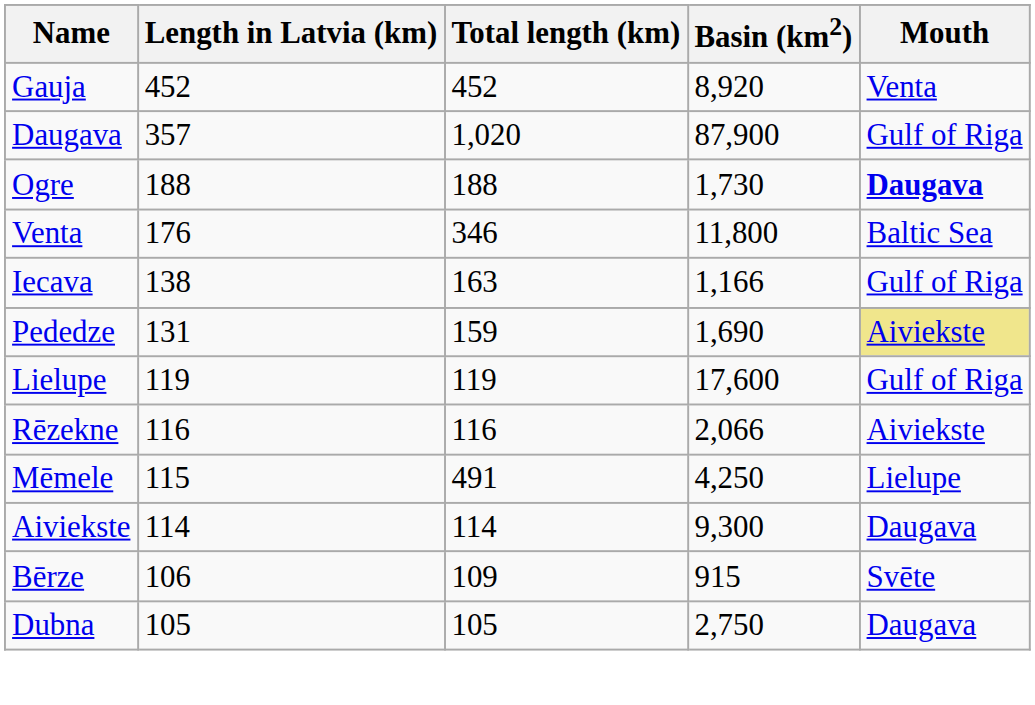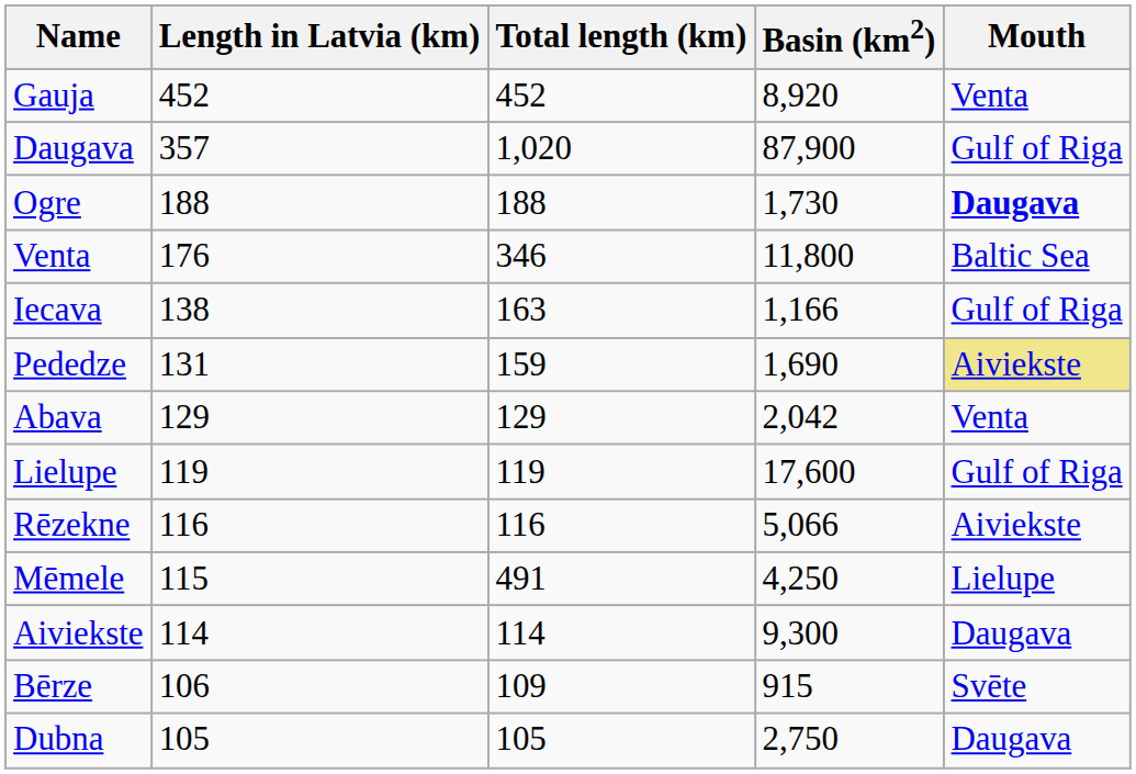 <table class="wikitable sortable">
 <tr>
 <th>Name</th>
 <th>Length in Latvia (km)</th>
 <th>Total length (km)</th>
 <th>Basin (km<sup>2</sup>)</th>
 <th>Mouth</th>
 </tr>
 <tr>
 <td><a href='#'>Gauja</a></td>
 <td>452</td>
 <td>452</td>
 <td>8,920</td>
 <td><a href='#'>Venta</a></td>
 </tr>
 <tr>
 <td><a href='#'>Daugava</a></td>
 <td>357</td>
 <td>1,020</td>
 <td>87,900</td>
 <td><a href='#'>Gulf of Riga</a></td>
 </tr>
 <tr>
 <td><a href='#'>Ogre</a></td>
 <td>188</td>
 <td>188</td>
 <td>1,730</td>
 <td><strong><a href='#'>Daugava</a></strong></td>
 </tr>
 <tr>
 <td><a href='#'>Venta</a></td>
 <td>176</td>
 <td>346</td>
 <td>11,800</td>
 <td><a href='#'>Baltic Sea</a></td>
 </tr>
 <tr>
 <td><a href='#'>Iecava</a></td>
 <td>138</td>
 <td>163</td>
 <td>1,166</td>
 <td><a href='#'>Gulf of Riga</a></td>
 </tr>
 <tr>
 <td><a href='#'>Pededze</a></td>
 <td>131</td>
 <td>159</td>
 <td>1,690</td>
 <td style="background: khaki;"><a href='#'>Aiviekste</a></td>
 </tr>
 <tr>
+<td><a href='#'>Abava</a></td>
+<td>129</td>
+<td>129</td>
+<td>2,042</td>
+<td><a href='#'>Venta</a></td>
+</tr>
+<tr>
 <td><a href='#'>Lielupe</a></td>
 <td>119</td>
 <td>119</td>
 <td>17,600</td>
 <td><a href='#'>Gulf of Riga</a></td>
 </tr>
 <tr>
 <td><a href='#'>Rēzekne</a></td>
 <td>116</td>
 <td>116</td>
-<td>2,066</td>
+<td>5,066</td>
 <td><a href='#'>Aiviekste</a></td>
 </tr>
 <tr>
 <td><a href='#'>Mēmele</a></td>
 <td>115</td>
 <td>491</td>
 <td>4,250</td>
 <td><a href='#'>Lielupe</a></td>
 </tr>
 <tr>
 <td><a href='#'>Aiviekste</a></td>
 <td>114</td>
 <td>114</td>
 <td>9,300</td>
 <td><a href='#'>Daugava</a></td>
 </tr>
 <tr>
 <td><a href='#'>Bērze</a></td>
 <td>106</td>
 <td>109</td>
 <td>915</td>
 <td><a href='#'>Svēte</a></td>
 </tr>
 <tr>
 <td><a href='#'>Dubna</a></td>
 <td>105</td>
 <td>105</td>
 <td>2,750</td>
 <td><a href='#'>Daugava</a></td>
 </tr>
 </table>
